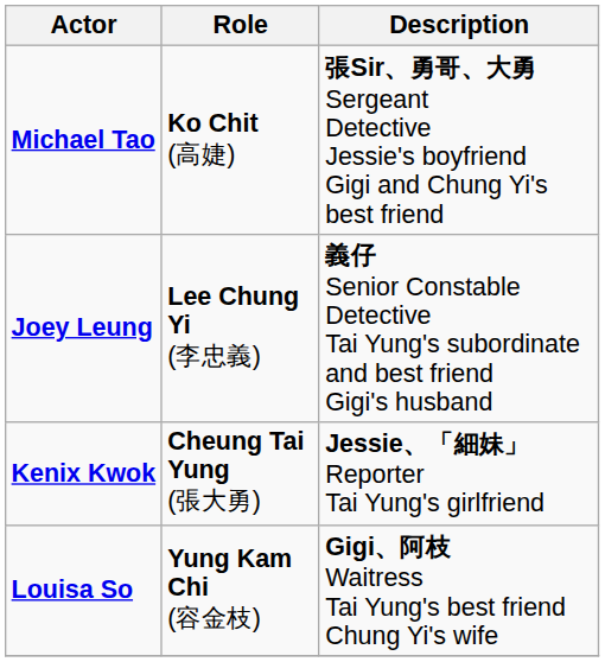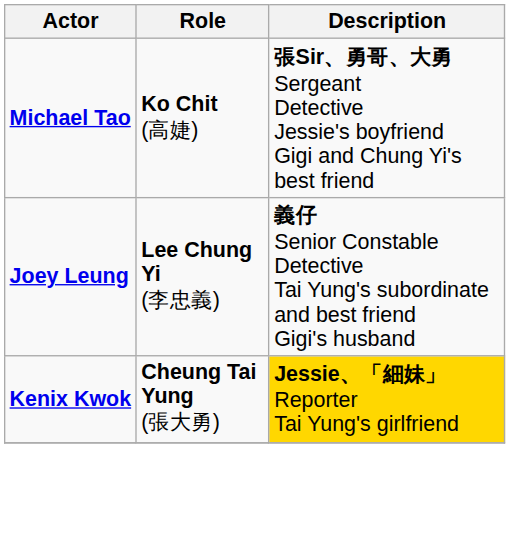 <table class="wikitable" width="60%">
 <tr>
 <th style="width:6%">Actor</th>
 <th style="width:6%">Role</th>
 <th style="width:15%">Description</th>
 </tr>
 <tr>
 <td><strong><a href='#'>Michael Tao</a></strong></td>
 <td><strong>Ko Chit</strong><br>(高婕)</td>
 <td><strong>張Sir、勇哥、大勇</strong><br>Sergeant<br>Detective<br>Jessie's boyfriend<br>Gigi and Chung Yi's best friend</td>
 </tr>
 <tr>
 <td><strong><a href='#'>Joey Leung</a></strong></td>
 <td><strong>Lee Chung Yi</strong><br>(李忠義)</td>
 <td><strong>義仔</strong><br>Senior Constable<br>Detective<br>Tai Yung's subordinate and best friend<br>Gigi's husband</td>
 </tr>
 <tr>
 <td><strong><a href='#'>Kenix Kwok</a></strong></td>
 <td><strong>Cheung Tai Yung</strong><br>(張大勇)</td>
-<td><strong>Jessie、「細妹」</strong><br>Reporter<br>Tai Yung's girlfriend</td>
-</tr>
-<tr>
-<td><strong><a href='#'>Louisa So</a></strong></td>
-<td><strong>Yung Kam Chi</strong><br>(容金枝)</td>
-<td><strong>Gigi、阿枝</strong><br>Waitress<br>Tai Yung's best friend<br>Chung Yi's wife</td>
+<td style="background: gold;"><strong>Jessie、「細妹」</strong><br>Reporter<br>Tai Yung's girlfriend</td>
 </tr>
 <tr>
 </tr>
 </table>
